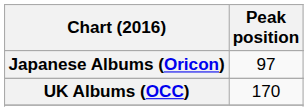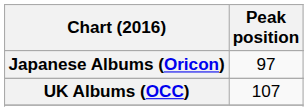 <table class="wikitable sortable plainrowheaders" style="text-align:center">
 <tr>
 <th scope="col">Chart (2016)</th>
 <th scope="col">Peak<br> position</th>
 </tr>
 <tr>
 </tr>
 <tr>
 </tr>
 <tr>
 </tr>
 <tr>
 </tr>
 <tr>
 </tr>
 <tr>
 <th scope="row">Japanese Albums (<a href='#'>Oricon</a>)</th>
 <td>97</td>
 </tr>
 <tr>
 </tr>
 <tr>
 </tr>
 <tr>
 </tr>
 <tr>
 <th scope="row">UK Albums (<a href='#'>OCC</a>)</th>
-<td>170</td>
+<td>107</td>
 </tr>
 <tr>
 </tr>
 <tr>
 </tr>
 </table>
